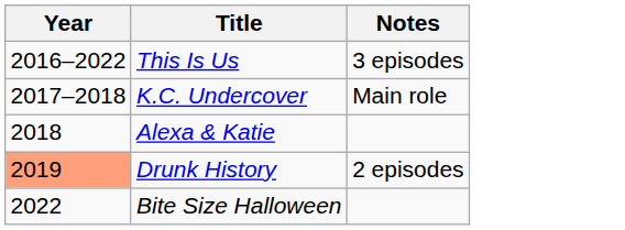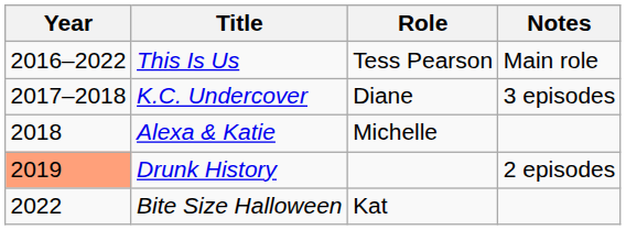 <table class="wikitable">
 <tr style="background:#ccc; text-align:center;">
 <th>Year</th>
 <th>Title</th>
+<th>Role</th>
 <th>Notes</th>
 </tr>
 <tr>
 <td>2016–2022</td>
 <td><em><a href='#'>This Is Us</a></em></td>
-<td>3 episodes</td>
+<td>Tess Pearson</td>
+<td>Main role</td>
 </tr>
 <tr>
 <td>2017–2018</td>
 <td><em><a href='#'>K.C. Undercover</a></em></td>
-<td>Main role</td>
+<td>Diane</td>
+<td>3 episodes</td>
 </tr>
 <tr>
 <td>2018</td>
 <td><em><a href='#'>Alexa & Katie</a></em></td>
+<td>Michelle</td>
 <td></td>
 </tr>
 <tr>
 <td style="background: lightsalmon;">2019</td>
 <td><em><a href='#'>Drunk History</a></em></td>
+<td></td>
 <td>2 episodes</td>
 </tr>
 <tr>
 <td>2022</td>
 <td><em>Bite Size Halloween</em></td>
+<td>Kat</td>
 <td></td>
 </tr>
 </table>
